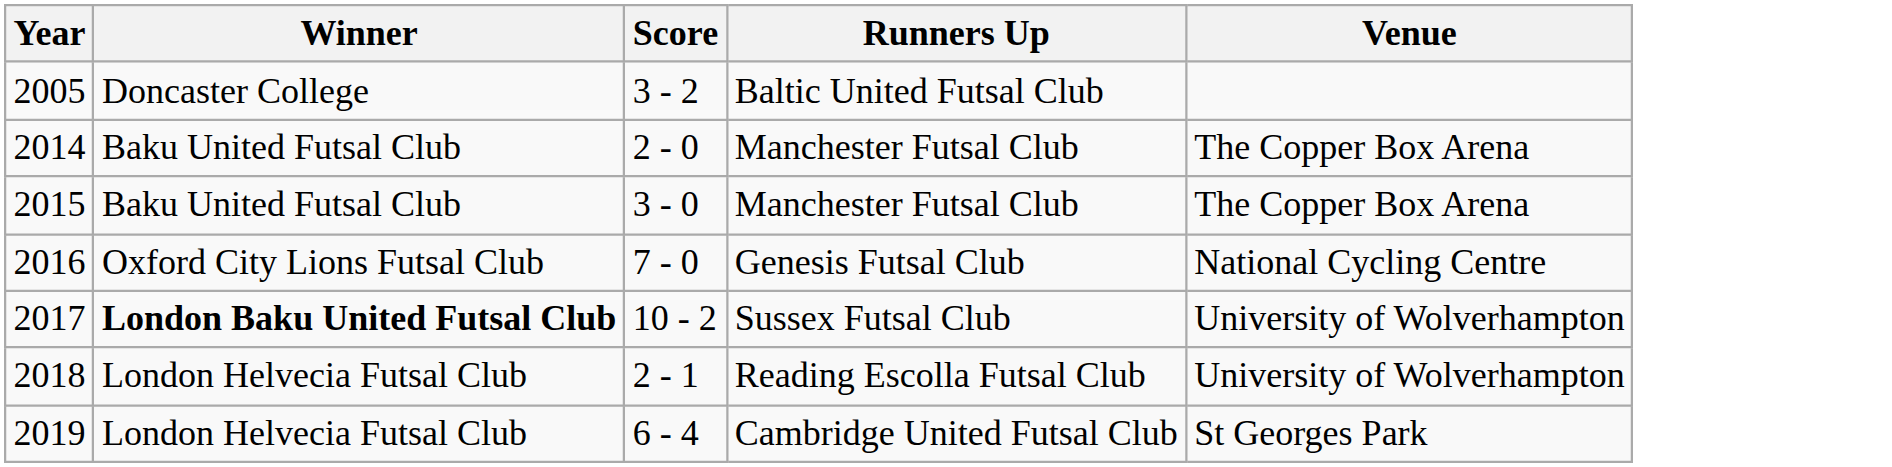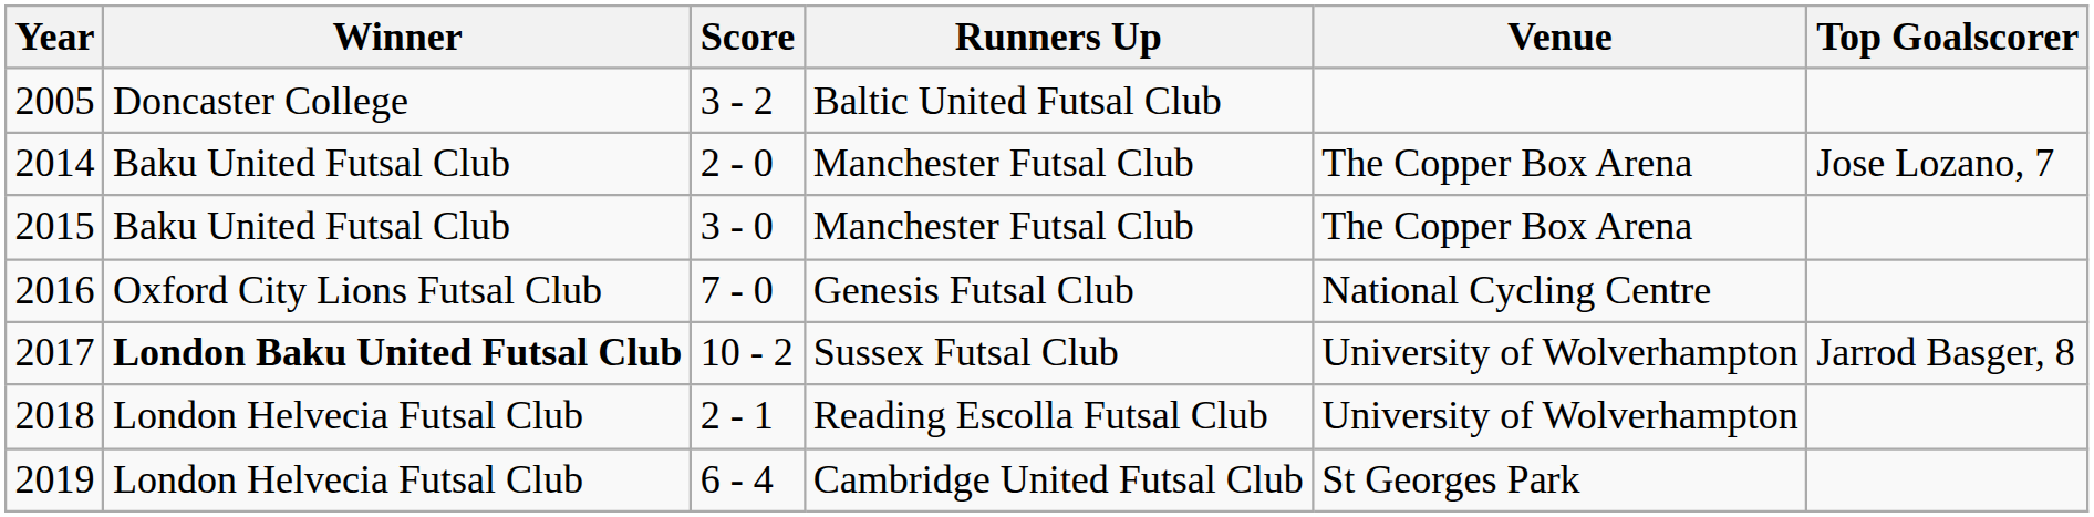 <table class="wikitable">
 <tr>
 <th>Year</th>
 <th>Winner</th>
 <th>Score</th>
 <th>Runners Up</th>
 <th>Venue</th>
+<th>Top Goalscorer</th>
 </tr>
 <tr>
 <td>2005</td>
 <td>Doncaster College</td>
 <td>3 - 2</td>
 <td>Baltic United Futsal Club</td>
+<td></td>
 <td></td>
 </tr>
 <tr>
 <td>2014</td>
 <td>Baku United Futsal Club</td>
 <td>2 - 0</td>
 <td>Manchester Futsal Club</td>
 <td>The Copper Box Arena</td>
+<td>Jose Lozano, 7</td>
 </tr>
 <tr>
 <td>2015</td>
 <td>Baku United Futsal Club</td>
 <td>3 - 0</td>
 <td>Manchester Futsal Club</td>
 <td>The Copper Box Arena</td>
+<td></td>
 </tr>
 <tr>
 <td>2016</td>
 <td>Oxford City Lions Futsal Club</td>
 <td>7 - 0</td>
 <td>Genesis Futsal Club</td>
 <td>National Cycling Centre</td>
+<td></td>
 </tr>
 <tr>
 <td>2017</td>
 <td><strong>London Baku United Futsal Club</strong></td>
 <td>10 - 2</td>
 <td>Sussex Futsal Club</td>
 <td>University of Wolverhampton</td>
+<td>Jarrod Basger, 8</td>
 </tr>
 <tr>
 <td>2018</td>
 <td>London Helvecia Futsal Club</td>
 <td>2 - 1</td>
 <td>Reading Escolla Futsal Club</td>
 <td>University of Wolverhampton</td>
+<td></td>
 </tr>
 <tr>
 <td>2019</td>
 <td>London Helvecia Futsal Club</td>
 <td>6 - 4</td>
 <td>Cambridge United Futsal Club</td>
 <td>St Georges Park</td>
+<td></td>
 </tr>
 </table>
